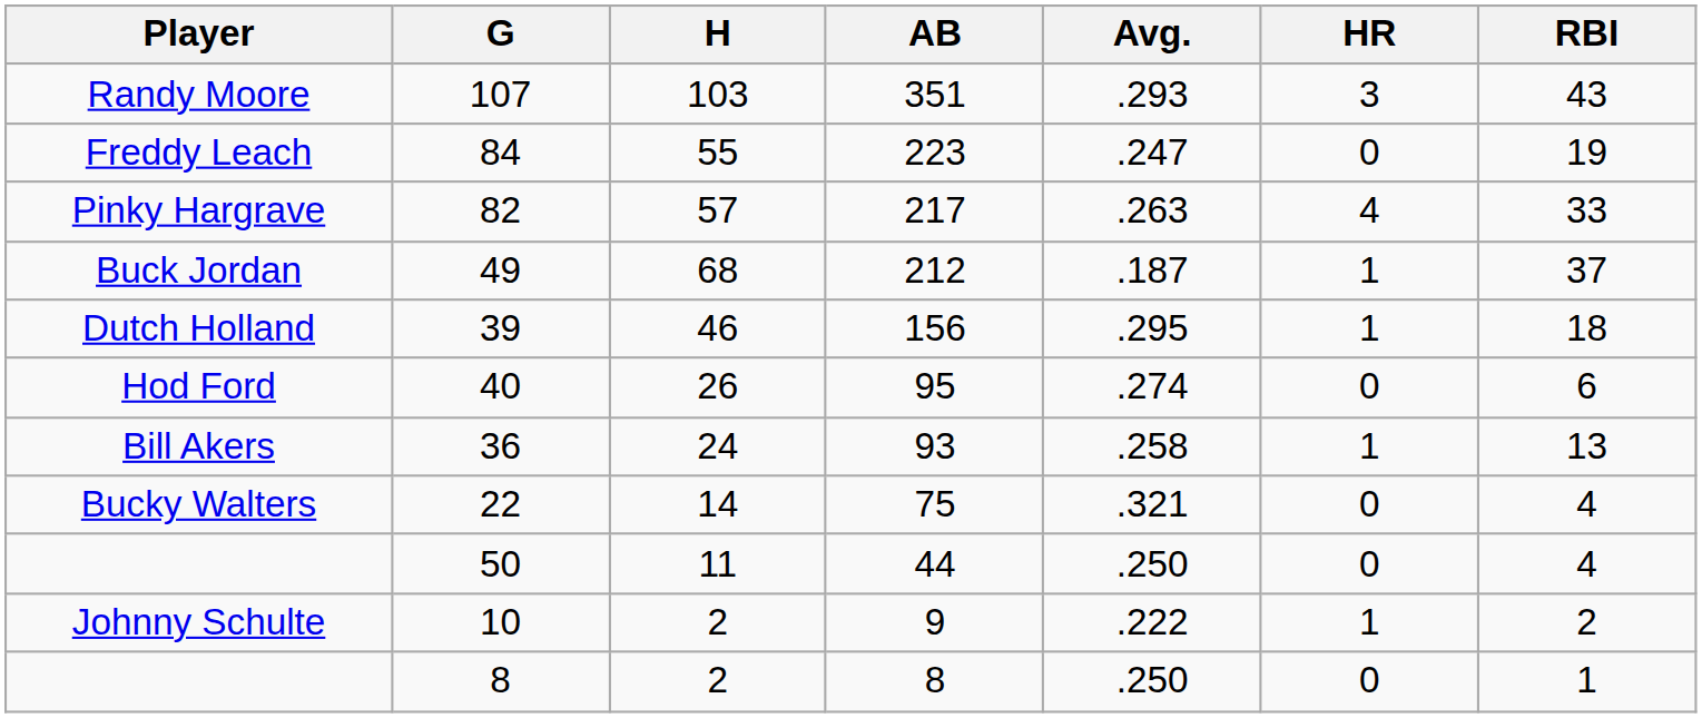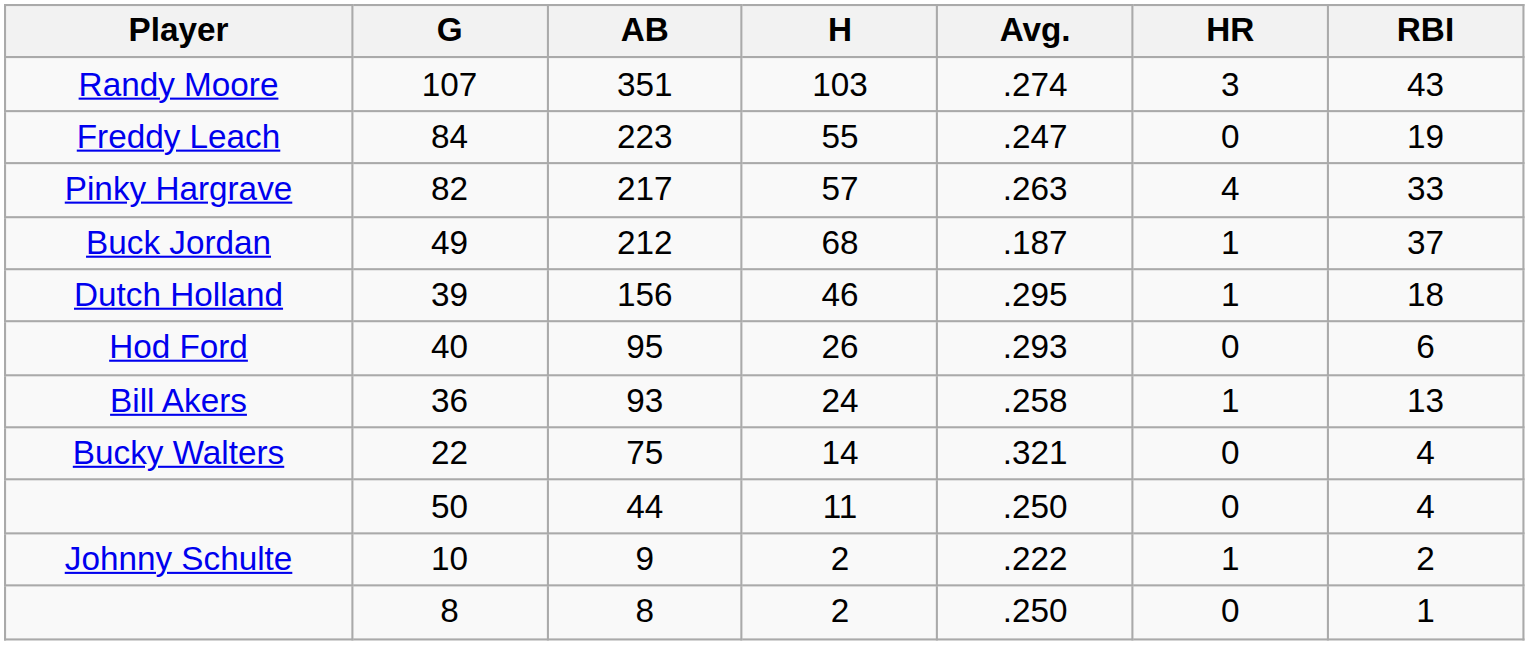 <table class="wikitable sortable">
 <tr>
 <th bgcolor="#DDDDFF" width="16%">Player</th>
 <th bgcolor="#DDDDFF" width="9%">G</th>
+<th bgcolor="#DDDDFF" width="9%">AB</th>
 <th bgcolor="#DDDDFF" width="9%">H</th>
-<th bgcolor="#DDDDFF" width="9%">AB</th>
 <th bgcolor="#DDDDFF" width="9%">Avg.</th>
 <th bgcolor="#DDDDFF" width="9%">HR</th>
 <th bgcolor="#DDDDFF" width="9%">RBI</th>
 </tr>
 <tr align="center">
 <td><a href='#'>Randy Moore</a></td>
 <td>107</td>
+<td>351</td>
 <td>103</td>
-<td>351</td>
-<td>.293</td>
+<td>.274</td>
 <td>3</td>
 <td>43</td>
 </tr>
 <tr align="center">
 <td><a href='#'>Freddy Leach</a></td>
 <td>84</td>
+<td>223</td>
 <td>55</td>
-<td>223</td>
 <td>.247</td>
 <td>0</td>
 <td>19</td>
 </tr>
 <tr align="center">
 <td><a href='#'>Pinky Hargrave</a></td>
 <td>82</td>
+<td>217</td>
 <td>57</td>
-<td>217</td>
 <td>.263</td>
 <td>4</td>
 <td>33</td>
 </tr>
 <tr align="center">
 <td><a href='#'>Buck Jordan</a></td>
 <td>49</td>
+<td>212</td>
 <td>68</td>
-<td>212</td>
 <td>.187</td>
 <td>1</td>
 <td>37</td>
 </tr>
 <tr align="center">
 <td><a href='#'>Dutch Holland</a></td>
 <td>39</td>
+<td>156</td>
 <td>46</td>
-<td>156</td>
 <td>.295</td>
 <td>1</td>
 <td>18</td>
 </tr>
 <tr align="center">
 <td><a href='#'>Hod Ford</a></td>
 <td>40</td>
+<td>95</td>
 <td>26</td>
-<td>95</td>
-<td>.274</td>
+<td>.293</td>
 <td>0</td>
 <td>6</td>
 </tr>
 <tr align="center">
 <td><a href='#'>Bill Akers</a></td>
 <td>36</td>
+<td>93</td>
 <td>24</td>
-<td>93</td>
 <td>.258</td>
 <td>1</td>
 <td>13</td>
 </tr>
 <tr align="center">
 <td><a href='#'>Bucky Walters</a></td>
 <td>22</td>
+<td>75</td>
 <td>14</td>
-<td>75</td>
 <td>.321</td>
 <td>0</td>
 <td>4</td>
 </tr>
 <tr align="center">
 <td></td>
 <td>50</td>
+<td>44</td>
 <td>11</td>
-<td>44</td>
 <td>.250</td>
 <td>0</td>
 <td>4</td>
 </tr>
 <tr align="center">
 <td><a href='#'>Johnny Schulte</a></td>
 <td>10</td>
+<td>9</td>
 <td>2</td>
-<td>9</td>
 <td>.222</td>
 <td>1</td>
 <td>2</td>
 </tr>
 <tr align="center">
 <td></td>
 <td>8</td>
+<td>8</td>
 <td>2</td>
-<td>8</td>
 <td>.250</td>
 <td>0</td>
 <td>1</td>
 </tr>
 </table>
